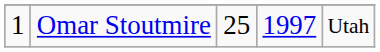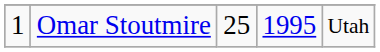 <table class="wikitable">
 <tr>
 </tr>
 <tr>
 <td>1</td>
 <td><a href='#'>Omar Stoutmire</a></td>
 <td>25</td>
-<td><a href='#'>1997</a></td>
+<td><a href='#'>1995</a></td>
 <td style="font-size:80%;">Utah</td>
 </tr>
 </table>
